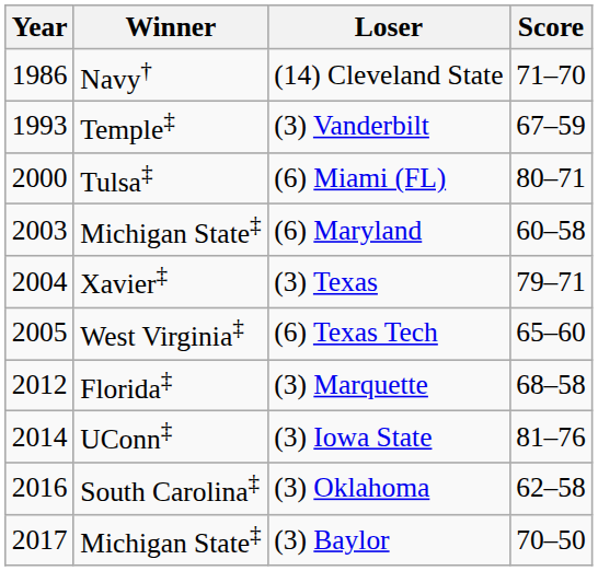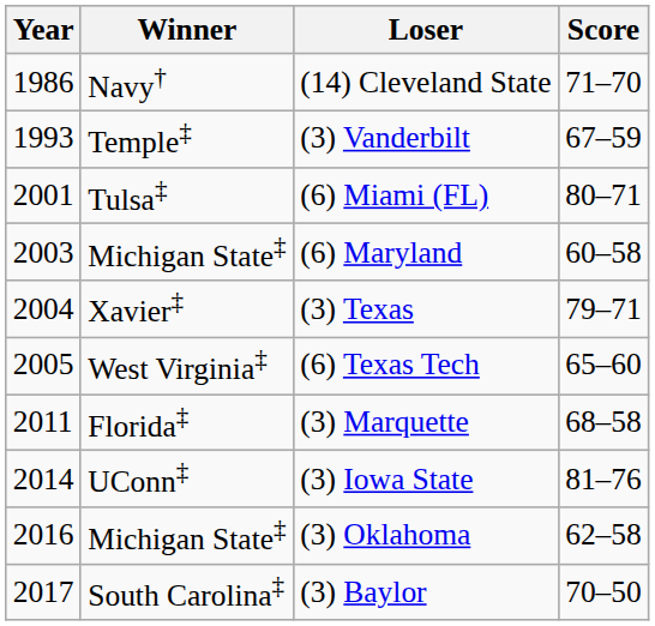 <table class="wikitable">
 <tr>
 <th>Year</th>
 <th>Winner</th>
 <th>Loser</th>
 <th>Score</th>
 </tr>
 <tr>
 <td>1986</td>
 <td>Navy<sup>†</sup></td>
 <td>(14) Cleveland State</td>
 <td>71–70</td>
 </tr>
 <tr>
 <td>1993</td>
 <td>Temple<sup>‡</sup></td>
 <td>(3) <a href='#'>Vanderbilt</a></td>
 <td>67–59</td>
 </tr>
 <tr>
-<td>2000</td>
+<td>2001</td>
 <td>Tulsa<sup>‡</sup></td>
 <td>(6) <a href='#'>Miami (FL)</a></td>
 <td>80–71</td>
 </tr>
 <tr>
 <td>2003</td>
 <td>Michigan State<sup>‡</sup></td>
 <td>(6) <a href='#'>Maryland</a></td>
 <td>60–58</td>
 </tr>
 <tr>
 <td>2004</td>
 <td>Xavier<sup>‡</sup></td>
 <td>(3) <a href='#'>Texas</a></td>
 <td>79–71</td>
 </tr>
 <tr>
 <td>2005</td>
 <td>West Virginia<sup>‡</sup></td>
 <td>(6) <a href='#'>Texas Tech</a></td>
 <td>65–60</td>
 </tr>
 <tr>
-<td>2012</td>
+<td>2011</td>
 <td>Florida<sup>‡</sup></td>
 <td>(3) <a href='#'>Marquette</a></td>
 <td>68–58</td>
 </tr>
 <tr>
 <td>2014</td>
 <td>UConn<sup>‡</sup></td>
 <td>(3) <a href='#'>Iowa State</a></td>
 <td>81–76</td>
 </tr>
 <tr>
 <td>2016</td>
-<td>South Carolina<sup>‡</sup></td>
+<td>Michigan State<sup>‡</sup></td>
 <td>(3) <a href='#'>Oklahoma</a></td>
 <td>62–58</td>
 </tr>
 <tr>
 <td>2017</td>
-<td>Michigan State<sup>‡</sup></td>
+<td>South Carolina<sup>‡</sup></td>
 <td>(3) <a href='#'>Baylor</a></td>
 <td>70–50</td>
 </tr>
 </table>
